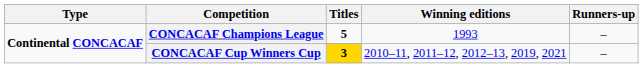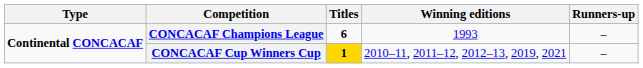 <table class="wikitable" style="text-align: center;">
 <tr>
 <th>Type</th>
 <th>Competition</th>
 <th>Titles</th>
 <th>Winning editions</th>
 <th>Runners-up</th>
 </tr>
 <tr>
 <td rowspan="2"> <strong>Continental <a href='#'>CONCACAF</a></strong></td>
 <th scope=col><a href='#'>CONCACAF Champions League</a></th>
-<td><strong>5</strong></td>
+<td><strong>6</strong></td>
 <td><a href='#'>1993</a></td>
 <td>–</td>
 </tr>
 <tr>
 <th scope=col><a href='#'>CONCACAF Cup Winners Cup</a></th>
-<td bgcolor="gold"><strong>3</strong></td>
+<td bgcolor="gold"><strong>1</strong></td>
 <td><a href='#'>2010–11</a>, <a href='#'>2011–12</a>, <a href='#'>2012–13</a>, <a href='#'>2019</a>, <a href='#'>2021</a></td>
 <td>–</td>
 </tr>
 </table>
